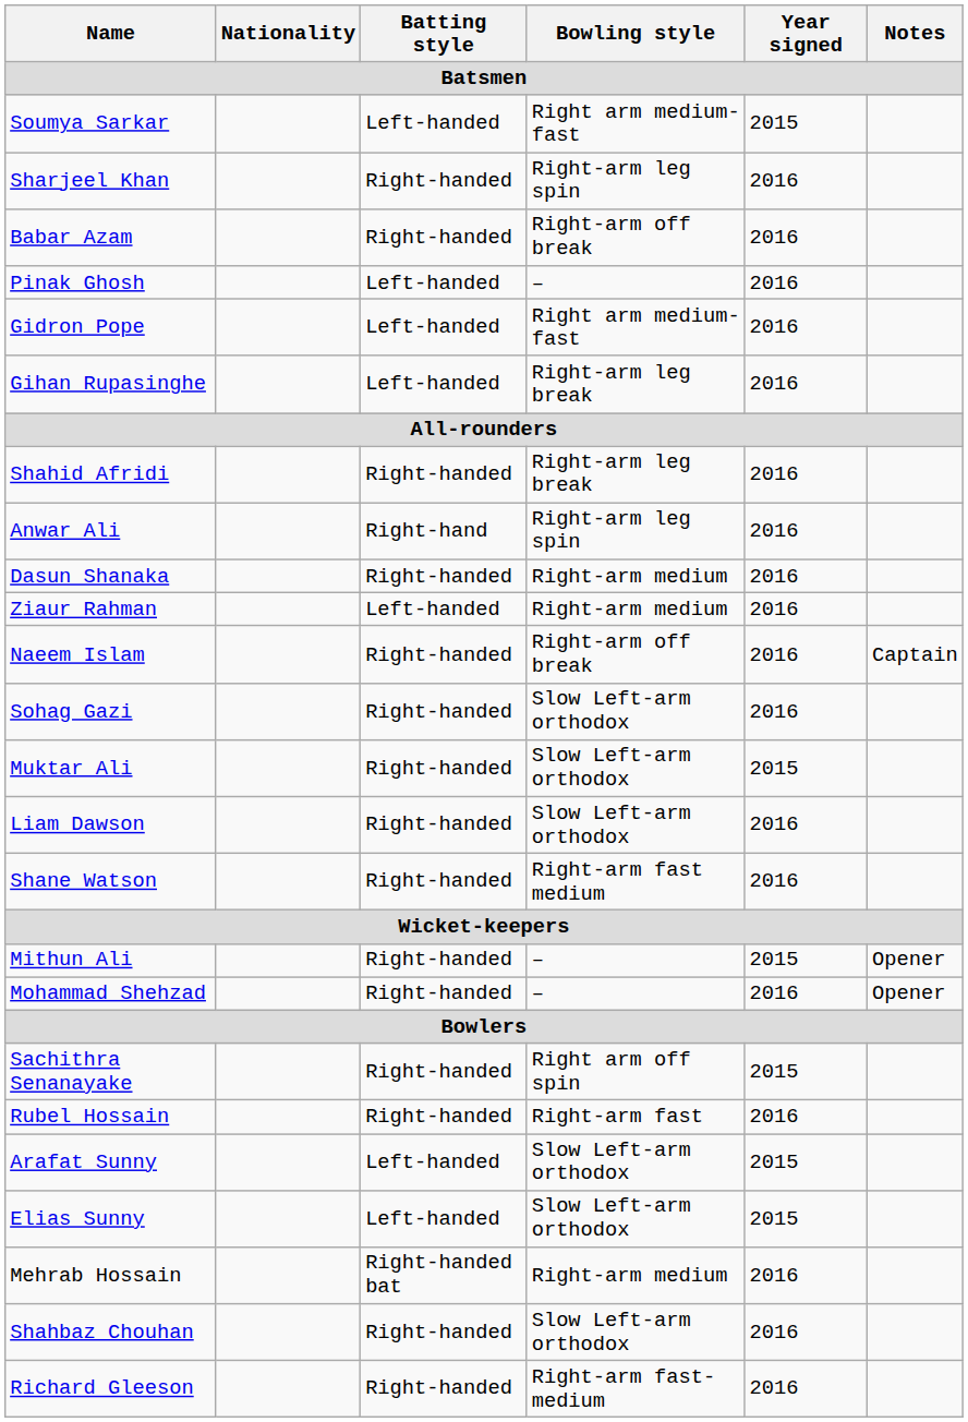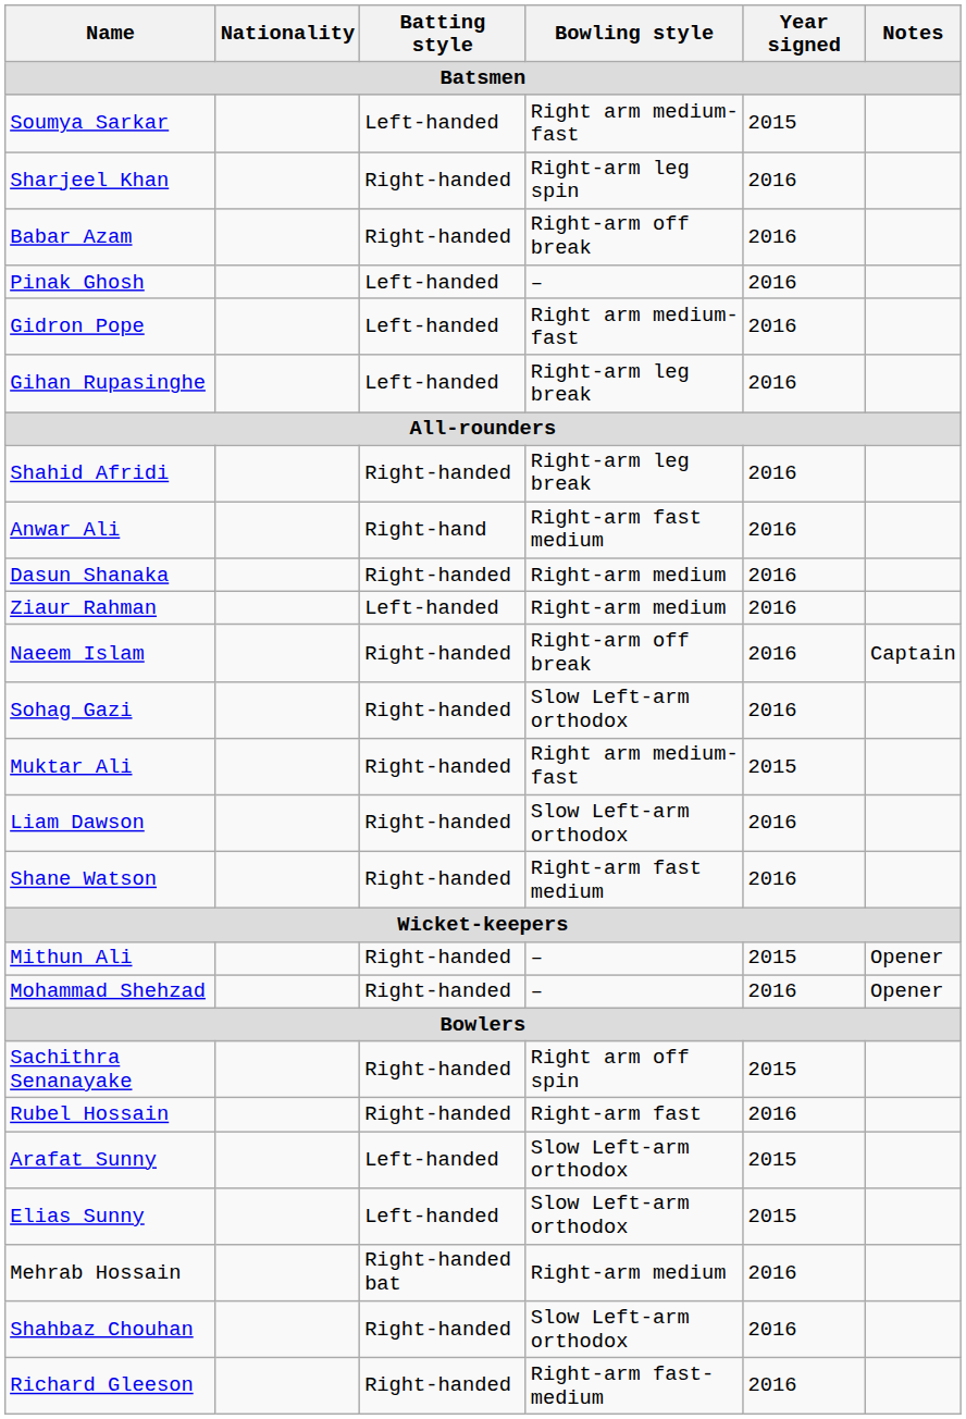 <table class="wikitable">
 <tr>
 <th>Name</th>
 <th>Nationality</th>
 <th>Batting style</th>
 <th>Bowling style</th>
 <th>Year signed</th>
 <th>Notes</th>
 </tr>
 <tr>
 <th colspan="7"  style="background:#dcdcdc; text-align:center;">Batsmen</th>
 </tr>
 <tr>
 <td><a href='#'>Soumya Sarkar</a></td>
 <td></td>
 <td>Left-handed</td>
 <td>Right arm medium-fast</td>
 <td>2015</td>
 <td></td>
 </tr>
 <tr>
 <td><a href='#'>Sharjeel Khan</a></td>
 <td></td>
 <td>Right-handed</td>
 <td>Right-arm leg spin</td>
 <td>2016</td>
 <td></td>
 </tr>
 <tr>
 <td><a href='#'>Babar Azam</a></td>
 <td></td>
 <td>Right-handed</td>
 <td>Right-arm off break</td>
 <td>2016</td>
 <td></td>
 </tr>
 <tr>
 <td><a href='#'>Pinak Ghosh</a></td>
 <td></td>
 <td>Left-handed</td>
 <td>–</td>
 <td>2016</td>
 <td></td>
 </tr>
 <tr>
 <td><a href='#'>Gidron Pope</a></td>
 <td></td>
 <td>Left-handed</td>
 <td>Right arm medium-fast</td>
 <td>2016</td>
 <td></td>
 </tr>
 <tr>
 <td><a href='#'>Gihan Rupasinghe</a></td>
 <td></td>
 <td>Left-handed</td>
 <td>Right-arm leg break</td>
 <td>2016</td>
 <td></td>
 </tr>
 <tr>
 <th colspan="7"  style="background:#dcdcdc; text-align:center;">All-rounders</th>
 </tr>
 <tr>
 <td><a href='#'>Shahid Afridi</a></td>
 <td></td>
 <td>Right-handed</td>
 <td>Right-arm leg break</td>
 <td>2016</td>
 <td></td>
 </tr>
 <tr>
 <td><a href='#'>Anwar Ali</a></td>
 <td></td>
 <td>Right-hand</td>
-<td>Right-arm leg spin</td>
+<td>Right-arm fast medium</td>
 <td>2016</td>
 <td></td>
 </tr>
 <tr>
 <td><a href='#'>Dasun Shanaka</a></td>
 <td></td>
 <td>Right-handed</td>
 <td>Right-arm medium</td>
 <td>2016</td>
 <td></td>
 </tr>
 <tr>
 <td><a href='#'>Ziaur Rahman</a></td>
 <td></td>
 <td>Left-handed</td>
 <td>Right-arm medium</td>
 <td>2016</td>
 <td></td>
 </tr>
 <tr>
 <td><a href='#'>Naeem Islam</a></td>
 <td></td>
 <td>Right-handed</td>
 <td>Right-arm off break</td>
 <td>2016</td>
 <td>Captain</td>
 </tr>
 <tr>
 <td><a href='#'>Sohag Gazi</a></td>
 <td></td>
 <td>Right-handed</td>
 <td>Slow Left-arm orthodox</td>
 <td>2016</td>
 <td></td>
 </tr>
 <tr>
 <td><a href='#'>Muktar Ali</a></td>
 <td></td>
 <td>Right-handed</td>
-<td>Slow Left-arm orthodox</td>
+<td>Right arm medium-fast</td>
 <td>2015</td>
 <td></td>
 </tr>
 <tr>
 <td><a href='#'>Liam Dawson</a></td>
 <td></td>
 <td>Right-handed</td>
 <td>Slow Left-arm orthodox</td>
 <td>2016</td>
 <td></td>
 </tr>
 <tr>
 <td><a href='#'>Shane Watson</a></td>
 <td></td>
 <td>Right-handed</td>
 <td>Right-arm fast medium</td>
 <td>2016</td>
 <td></td>
 </tr>
 <tr>
 <th colspan="7"  style="background:#dcdcdc; text-align:center;">Wicket-keepers</th>
 </tr>
 <tr>
 <td><a href='#'>Mithun Ali</a></td>
 <td></td>
 <td>Right-handed</td>
 <td>–</td>
 <td>2015</td>
 <td>Opener</td>
 </tr>
 <tr>
 <td><a href='#'>Mohammad Shehzad</a></td>
 <td></td>
 <td>Right-handed</td>
 <td>–</td>
 <td>2016</td>
 <td>Opener</td>
 </tr>
 <tr>
 <th colspan="7"  style="background:#dcdcdc; text-align:center;">Bowlers</th>
 </tr>
 <tr>
 <td><a href='#'>Sachithra Senanayake</a></td>
 <td></td>
 <td>Right-handed</td>
 <td>Right arm off spin</td>
 <td>2015</td>
 <td></td>
 </tr>
 <tr>
 <td><a href='#'>Rubel Hossain</a></td>
 <td></td>
 <td>Right-handed</td>
 <td>Right-arm fast</td>
 <td>2016</td>
 <td></td>
 </tr>
 <tr>
 <td><a href='#'>Arafat Sunny</a></td>
 <td></td>
 <td>Left-handed</td>
 <td>Slow Left-arm orthodox</td>
 <td>2015</td>
 <td></td>
 </tr>
 <tr>
 <td><a href='#'>Elias Sunny</a></td>
 <td></td>
 <td>Left-handed</td>
 <td>Slow Left-arm orthodox</td>
 <td>2015</td>
 <td></td>
 </tr>
 <tr>
 <td>Mehrab Hossain</td>
 <td></td>
 <td>Right-handed bat</td>
 <td>Right-arm medium</td>
 <td>2016</td>
 <td></td>
 </tr>
 <tr>
 <td><a href='#'>Shahbaz Chouhan</a></td>
 <td></td>
 <td>Right-handed</td>
 <td>Slow Left-arm orthodox</td>
 <td>2016</td>
 <td></td>
 </tr>
 <tr>
 <td><a href='#'>Richard Gleeson</a></td>
 <td></td>
 <td>Right-handed</td>
 <td>Right-arm fast-medium</td>
 <td>2016</td>
 <td></td>
 </tr>
 </table>
